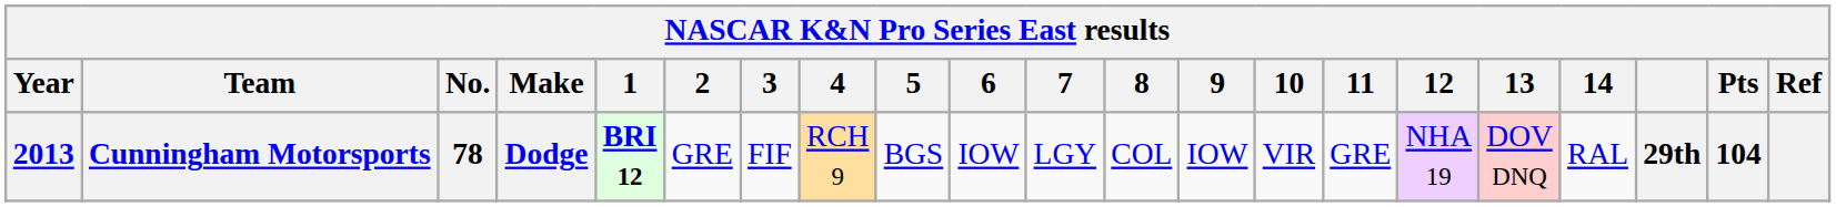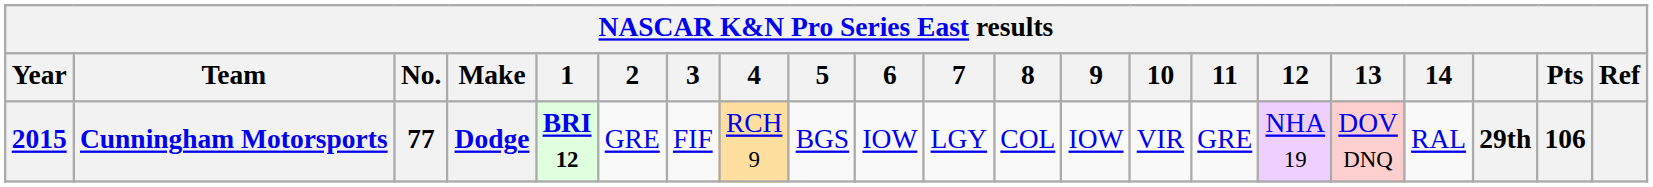 <table class="wikitable" style="text-align:center; font-size:75%">
 <tr>
 <th colspan=45><a href='#'>NASCAR K&N Pro Series East</a> results</th>
 </tr>
 <tr>
 <th>Year</th>
 <th>Team</th>
 <th>No.</th>
 <th>Make</th>
 <th>1</th>
 <th>2</th>
 <th>3</th>
 <th>4</th>
 <th>5</th>
 <th>6</th>
 <th>7</th>
 <th>8</th>
 <th>9</th>
 <th>10</th>
 <th>11</th>
 <th>12</th>
 <th>13</th>
 <th>14</th>
 <th></th>
 <th>Pts</th>
 <th>Ref</th>
 </tr>
 <tr>
-<th><a href='#'>2013</a></th>
+<th><a href='#'>2015</a></th>
 <th><a href='#'>Cunningham Motorsports</a></th>
-<th>78</th>
+<th>77</th>
 <th><a href='#'>Dodge</a></th>
 <td style="background:#DFFFDF;"><strong><a href='#'>BRI</a><br><small>12</small></strong></td>
 <td><a href='#'>GRE</a></td>
 <td><a href='#'>FIF</a></td>
 <td style="background:#FFDF9F;"><a href='#'>RCH</a><br><small>9</small></td>
 <td><a href='#'>BGS</a></td>
 <td><a href='#'>IOW</a></td>
 <td><a href='#'>LGY</a></td>
 <td><a href='#'>COL</a></td>
 <td><a href='#'>IOW</a></td>
 <td><a href='#'>VIR</a></td>
 <td><a href='#'>GRE</a></td>
 <td style="background:#EFCFFF;"><a href='#'>NHA</a><br><small>19</small></td>
 <td style="background:#FFCFCF;"><a href='#'>DOV</a><br><small>DNQ</small></td>
 <td><a href='#'>RAL</a></td>
 <th>29th</th>
-<th>104</th>
+<th>106</th>
 <th></th>
 </tr>
 </table>
